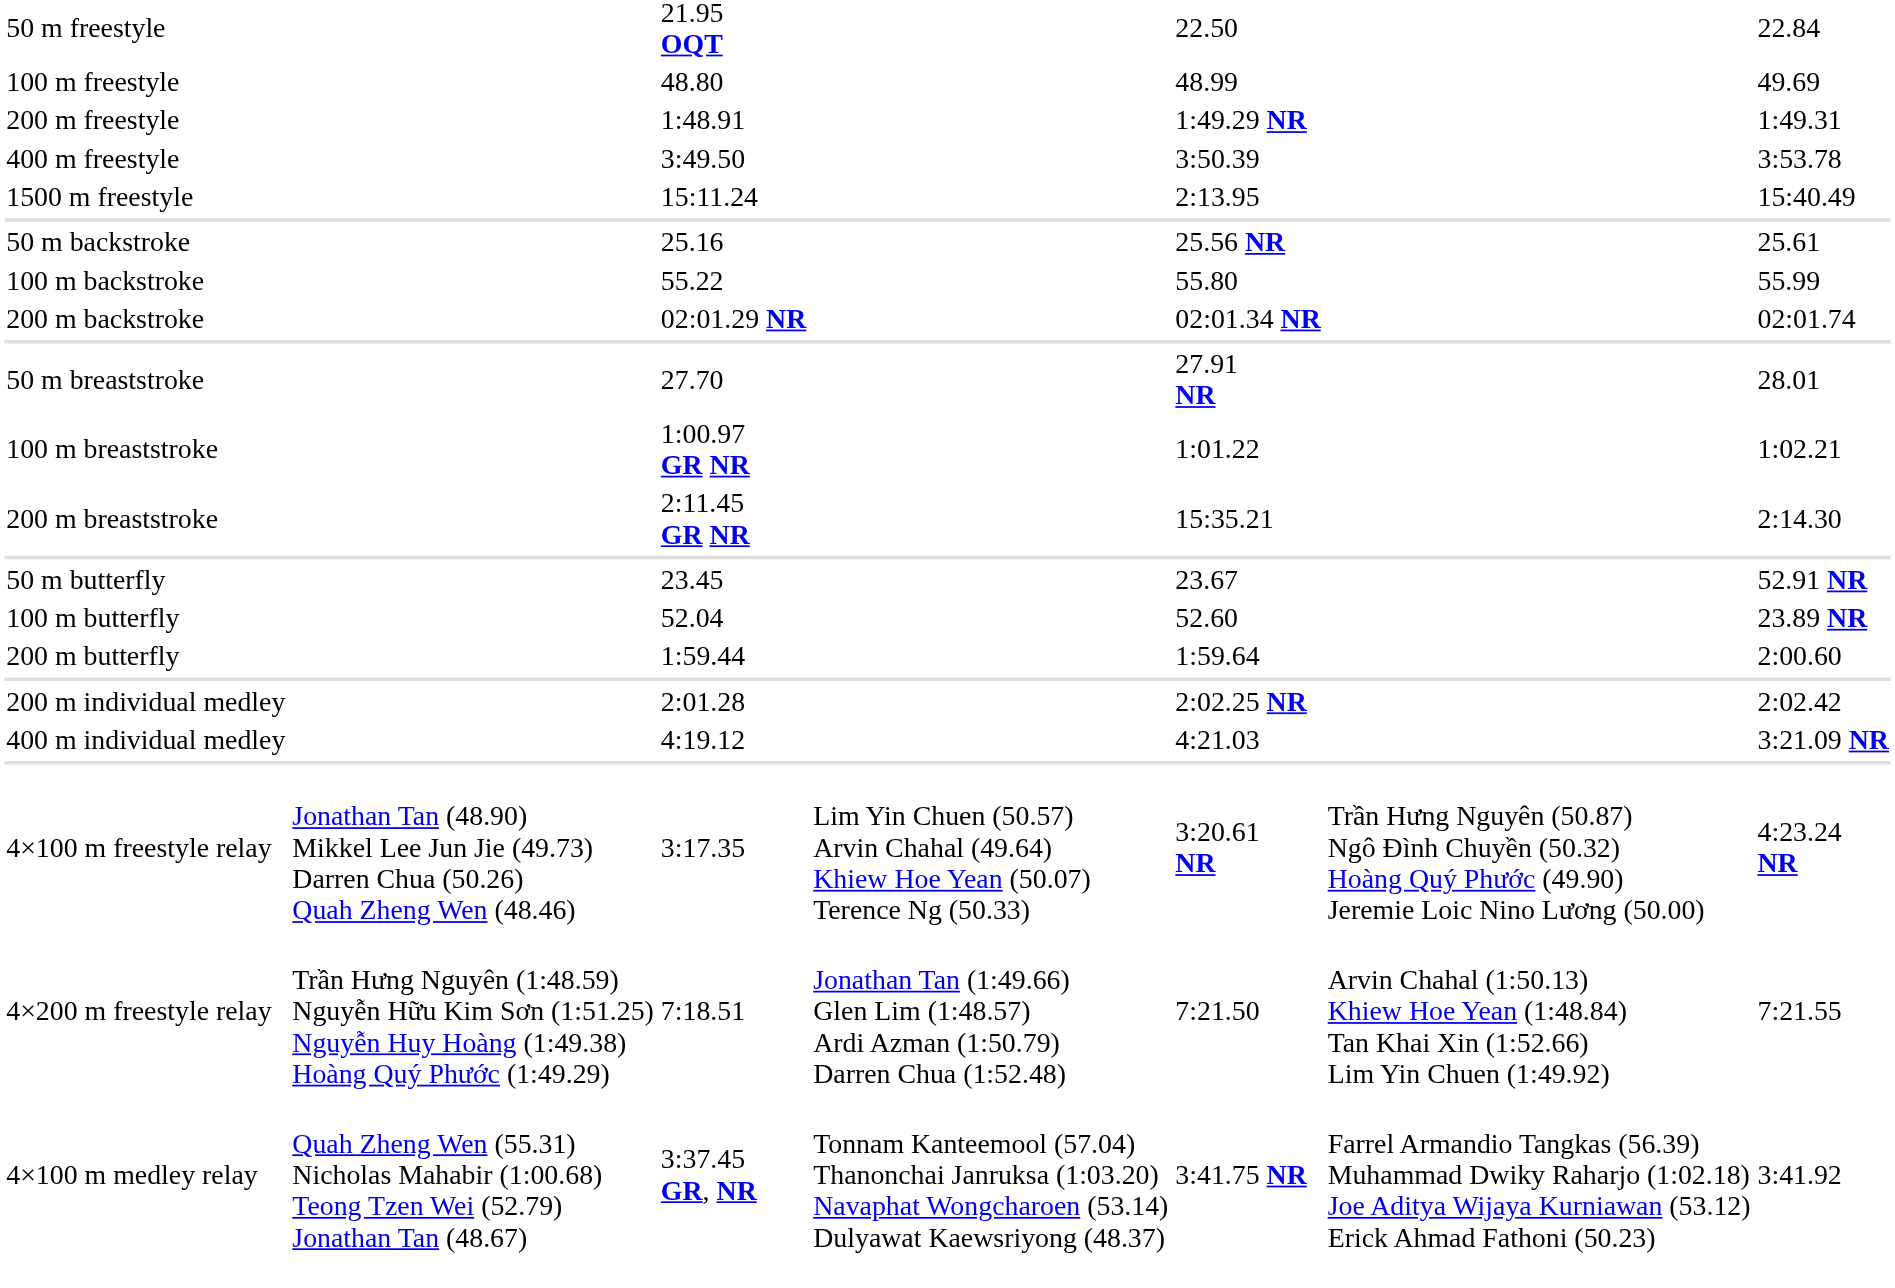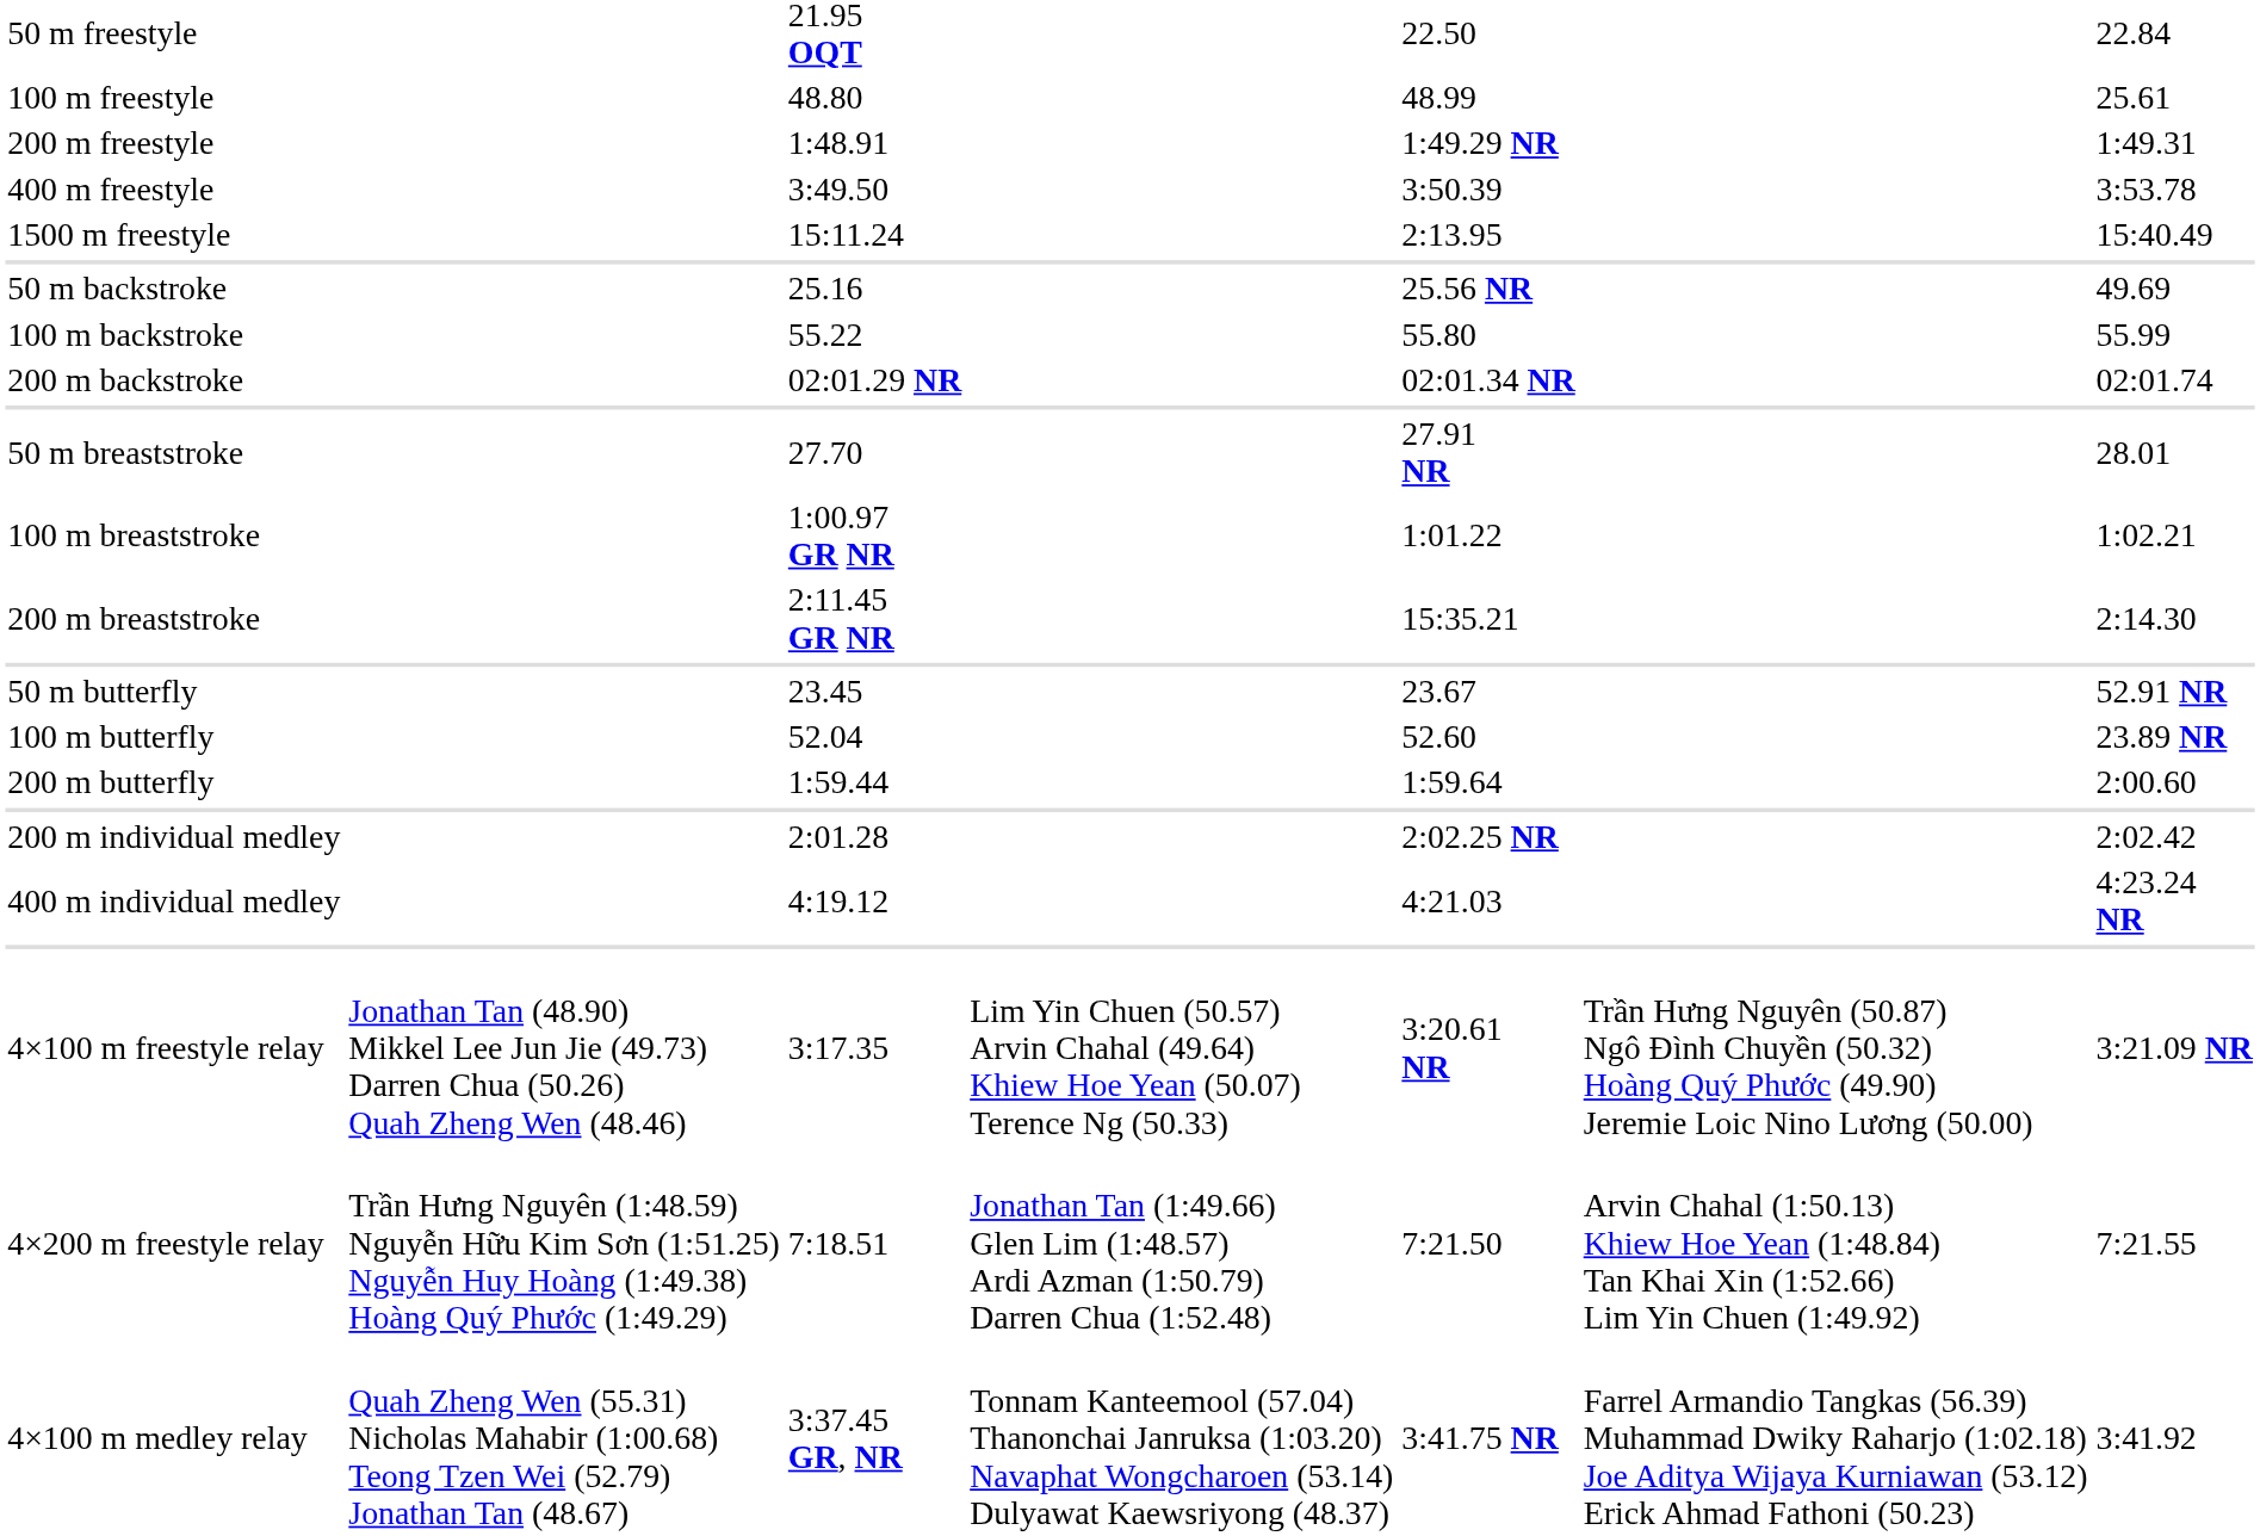 <table>
 <tr>
 <td>50 m freestyle</td>
 <td></td>
 <td>21.95 <br><strong><a href='#'>OQT</a></strong></td>
 <td></td>
 <td>22.50</td>
 <td></td>
 <td>22.84</td>
 </tr>
 <tr>
 <td>100 m freestyle</td>
 <td></td>
 <td>48.80</td>
 <td></td>
 <td>48.99</td>
 <td></td>
-<td>49.69</td>
+<td>25.61</td>
 </tr>
 <tr>
 <td>200 m freestyle</td>
 <td></td>
 <td>1:48.91</td>
 <td></td>
 <td>1:49.29 <strong><a href='#'>NR</a></strong></td>
 <td></td>
 <td>1:49.31</td>
 </tr>
 <tr>
 <td>400 m freestyle</td>
 <td></td>
 <td>3:49.50</td>
 <td></td>
 <td>3:50.39</td>
 <td></td>
 <td>3:53.78</td>
 </tr>
 <tr>
 <td>1500 m freestyle</td>
 <td></td>
 <td>15:11.24</td>
 <td></td>
 <td>2:13.95</td>
 <td></td>
 <td>15:40.49</td>
 </tr>
 <tr style="background:#ddd;">
 <td colspan=8></td>
 </tr>
 <tr>
 <td>50 m backstroke</td>
 <td></td>
 <td>25.16</td>
 <td></td>
 <td>25.56 <strong><a href='#'>NR</a></strong></td>
 <td></td>
-<td>25.61</td>
+<td>49.69</td>
 </tr>
 <tr>
 <td>100 m backstroke</td>
 <td></td>
 <td>55.22</td>
 <td></td>
 <td>55.80</td>
 <td></td>
 <td>55.99</td>
 </tr>
 <tr>
 <td>200 m backstroke</td>
 <td></td>
 <td>02:01.29 <strong><a href='#'>NR</a></strong></td>
 <td></td>
 <td>02:01.34 <strong><a href='#'>NR</a></strong></td>
 <td></td>
 <td>02:01.74</td>
 </tr>
 <tr style="background:#ddd;">
 <td colspan=7></td>
 </tr>
 <tr>
 <td>50 m breaststroke</td>
 <td></td>
 <td>27.70</td>
 <td></td>
 <td>27.91<br><strong><a href='#'>NR</a></strong></td>
 <td></td>
 <td>28.01</td>
 </tr>
 <tr>
 <td>100 m breaststroke</td>
 <td></td>
 <td>1:00.97<br><strong><a href='#'>GR</a></strong> <strong><a href='#'>NR</a></strong></td>
 <td></td>
 <td>1:01.22</td>
 <td></td>
 <td>1:02.21</td>
 </tr>
 <tr>
 <td>200 m breaststroke</td>
 <td></td>
 <td>2:11.45<br><strong><a href='#'>GR</a></strong> <strong><a href='#'>NR</a></strong></td>
 <td></td>
 <td>15:35.21</td>
 <td></td>
 <td>2:14.30</td>
 </tr>
 <tr style="background:#ddd;">
 <td colspan=7></td>
 </tr>
 <tr>
 <td>50 m butterfly</td>
 <td></td>
 <td>23.45</td>
 <td></td>
 <td>23.67</td>
 <td></td>
 <td>52.91 <strong><a href='#'>NR</a></strong></td>
 </tr>
 <tr>
 <td>100 m butterfly</td>
 <td></td>
 <td>52.04</td>
 <td></td>
 <td>52.60</td>
 <td></td>
 <td>23.89 <strong><a href='#'>NR</a></strong></td>
 </tr>
 <tr>
 <td>200 m butterfly</td>
 <td></td>
 <td>1:59.44</td>
 <td></td>
 <td>1:59.64</td>
 <td></td>
 <td>2:00.60</td>
 </tr>
 <tr style="background:#ddd;">
 <td colspan=7></td>
 </tr>
 <tr>
 <td>200 m individual medley</td>
 <td></td>
 <td>2:01.28</td>
 <td></td>
 <td>2:02.25 <strong><a href='#'>NR</a></strong></td>
 <td></td>
 <td>2:02.42</td>
 </tr>
 <tr>
 <td>400 m individual medley</td>
 <td></td>
 <td>4:19.12</td>
 <td></td>
 <td>4:21.03</td>
 <td></td>
-<td>3:21.09 <strong><a href='#'>NR</a></strong></td>
+<td>4:23.24<br><strong><a href='#'>NR</a></strong></td>
 </tr>
 <tr style="background:#ddd;">
 <td colspan=7></td>
 </tr>
 <tr>
 <td>4×100 m freestyle relay</td>
 <td><br><a href='#'>Jonathan Tan</a> (48.90) <br>Mikkel Lee Jun Jie (49.73) <br>Darren Chua (50.26) <br><a href='#'>Quah Zheng Wen</a> (48.46)</td>
 <td>3:17.35</td>
 <td><br>Lim Yin Chuen (50.57)<br>Arvin Chahal (49.64)<br><a href='#'>Khiew Hoe Yean</a> (50.07)<br>Terence Ng (50.33)</td>
 <td>3:20.61<br><strong><a href='#'>NR</a></strong></td>
 <td><br>Trần Hưng Nguyên (50.87) <br>Ngô Đình Chuyền (50.32) <br><a href='#'>Hoàng Quý Phước</a> (49.90) <br>Jeremie Loic Nino Lương (50.00)</td>
-<td>4:23.24<br><strong><a href='#'>NR</a></strong></td>
+<td>3:21.09 <strong><a href='#'>NR</a></strong></td>
 </tr>
 <tr>
 <td>4×200 m freestyle relay</td>
 <td><br>Trần Hưng Nguyên (1:48.59) <br>Nguyễn Hữu Kim Sơn (1:51.25) <br><a href='#'>Nguyễn Huy Hoàng</a> (1:49.38) <br><a href='#'>Hoàng Quý Phước</a> (1:49.29)</td>
 <td>7:18.51</td>
 <td><br><a href='#'>Jonathan Tan</a> (1:49.66) <br>Glen Lim (1:48.57) <br>Ardi Azman (1:50.79) <br>Darren Chua (1:52.48)</td>
 <td>7:21.50</td>
 <td><br>Arvin Chahal (1:50.13)<br><a href='#'>Khiew Hoe Yean</a> (1:48.84) <br>Tan Khai Xin (1:52.66)<br>Lim Yin Chuen (1:49.92)</td>
 <td>7:21.55</td>
 </tr>
 <tr>
 <td>4×100 m medley relay</td>
 <td><br><a href='#'>Quah Zheng Wen</a> (55.31) <br>Nicholas Mahabir (1:00.68) <br><a href='#'>Teong Tzen Wei</a> (52.79) <br><a href='#'>Jonathan Tan</a> (48.67)</td>
 <td>3:37.45<br><strong><a href='#'>GR</a></strong>, <strong><a href='#'>NR</a></strong></td>
 <td><br>Tonnam Kanteemool (57.04) <br>Thanonchai Janruksa (1:03.20) <br><a href='#'>Navaphat Wongcharoen</a> (53.14) <br>Dulyawat Kaewsriyong (48.37)</td>
 <td>3:41.75 <strong><a href='#'>NR</a></strong></td>
 <td><br>Farrel Armandio Tangkas (56.39) <br>Muhammad Dwiky Raharjo (1:02.18) <br><a href='#'>Joe Aditya Wijaya Kurniawan</a> (53.12) <br>Erick Ahmad Fathoni (50.23)</td>
 <td>3:41.92</td>
 </tr>
 </table>
